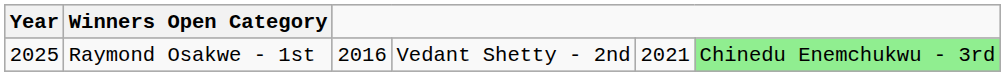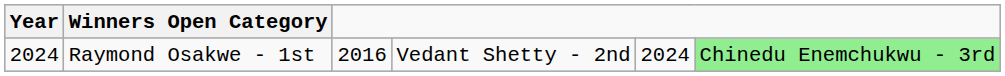 <table class="wikitable">
 <tr>
 <th>Year</th>
 <th>Winners Open Category</th>
 </tr>
 <tr>
-<td>2025</td>
+<td>2024</td>
 <td>Raymond Osakwe - 1st</td>
 <td>2016</td>
 <td>Vedant Shetty - 2nd</td>
-<td>2021</td>
+<td>2024</td>
 <td style="background: lightgreen;">Chinedu Enemchukwu  - 3rd</td>
 </tr>
 </table>
